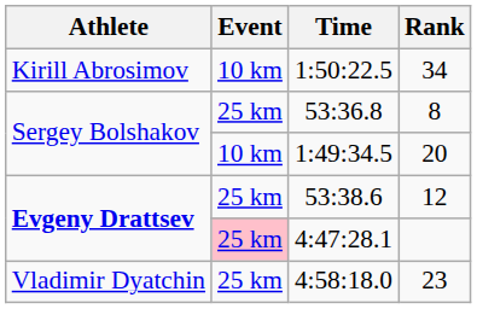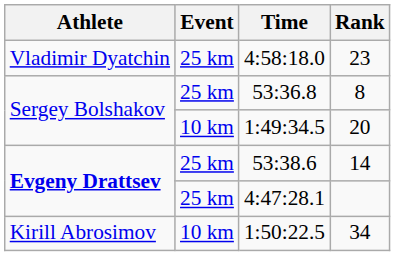 <table class="wikitable" style="font-size:90%;">
 <tr>
 <th>Athlete</th>
 <th>Event</th>
 <th>Time</th>
 <th>Rank</th>
 </tr>
 <tr align=center>
-<td align=left><a href='#'>Kirill Abrosimov</a></td>
-<td align=left><a href='#'>10 km</a></td>
-<td>1:50:22.5</td>
-<td>34</td>
+<td align=left><a href='#'>Vladimir Dyatchin</a></td>
+<td align=left><a href='#'>25 km</a></td>
+<td>4:58:18.0</td>
+<td>23</td>
 </tr>
 <tr align=center>
 <td align=left rowspan=2><a href='#'>Sergey Bolshakov</a></td>
 <td align=left><a href='#'>25 km</a></td>
 <td>53:36.8</td>
 <td>8</td>
 </tr>
 <tr align=center>
 <td align=left><a href='#'>10 km</a></td>
 <td>1:49:34.5</td>
 <td>20</td>
 </tr>
 <tr align=center>
 <td align=left rowspan=2><strong><a href='#'>Evgeny Drattsev</a></strong></td>
 <td align=left><a href='#'>25 km</a></td>
 <td>53:38.6</td>
-<td>12</td>
+<td>14</td>
 </tr>
 <tr align=center>
-<td align=left style="background: pink;"><a href='#'>25 km</a></td>
+<td align=left><a href='#'>25 km</a></td>
 <td>4:47:28.1</td>
 <td></td>
 </tr>
 <tr align=center>
-<td align=left><a href='#'>Vladimir Dyatchin</a></td>
-<td align=left><a href='#'>25 km</a></td>
-<td>4:58:18.0</td>
-<td>23</td>
+<td align=left><a href='#'>Kirill Abrosimov</a></td>
+<td align=left><a href='#'>10 km</a></td>
+<td>1:50:22.5</td>
+<td>34</td>
 </tr>
 </table>
